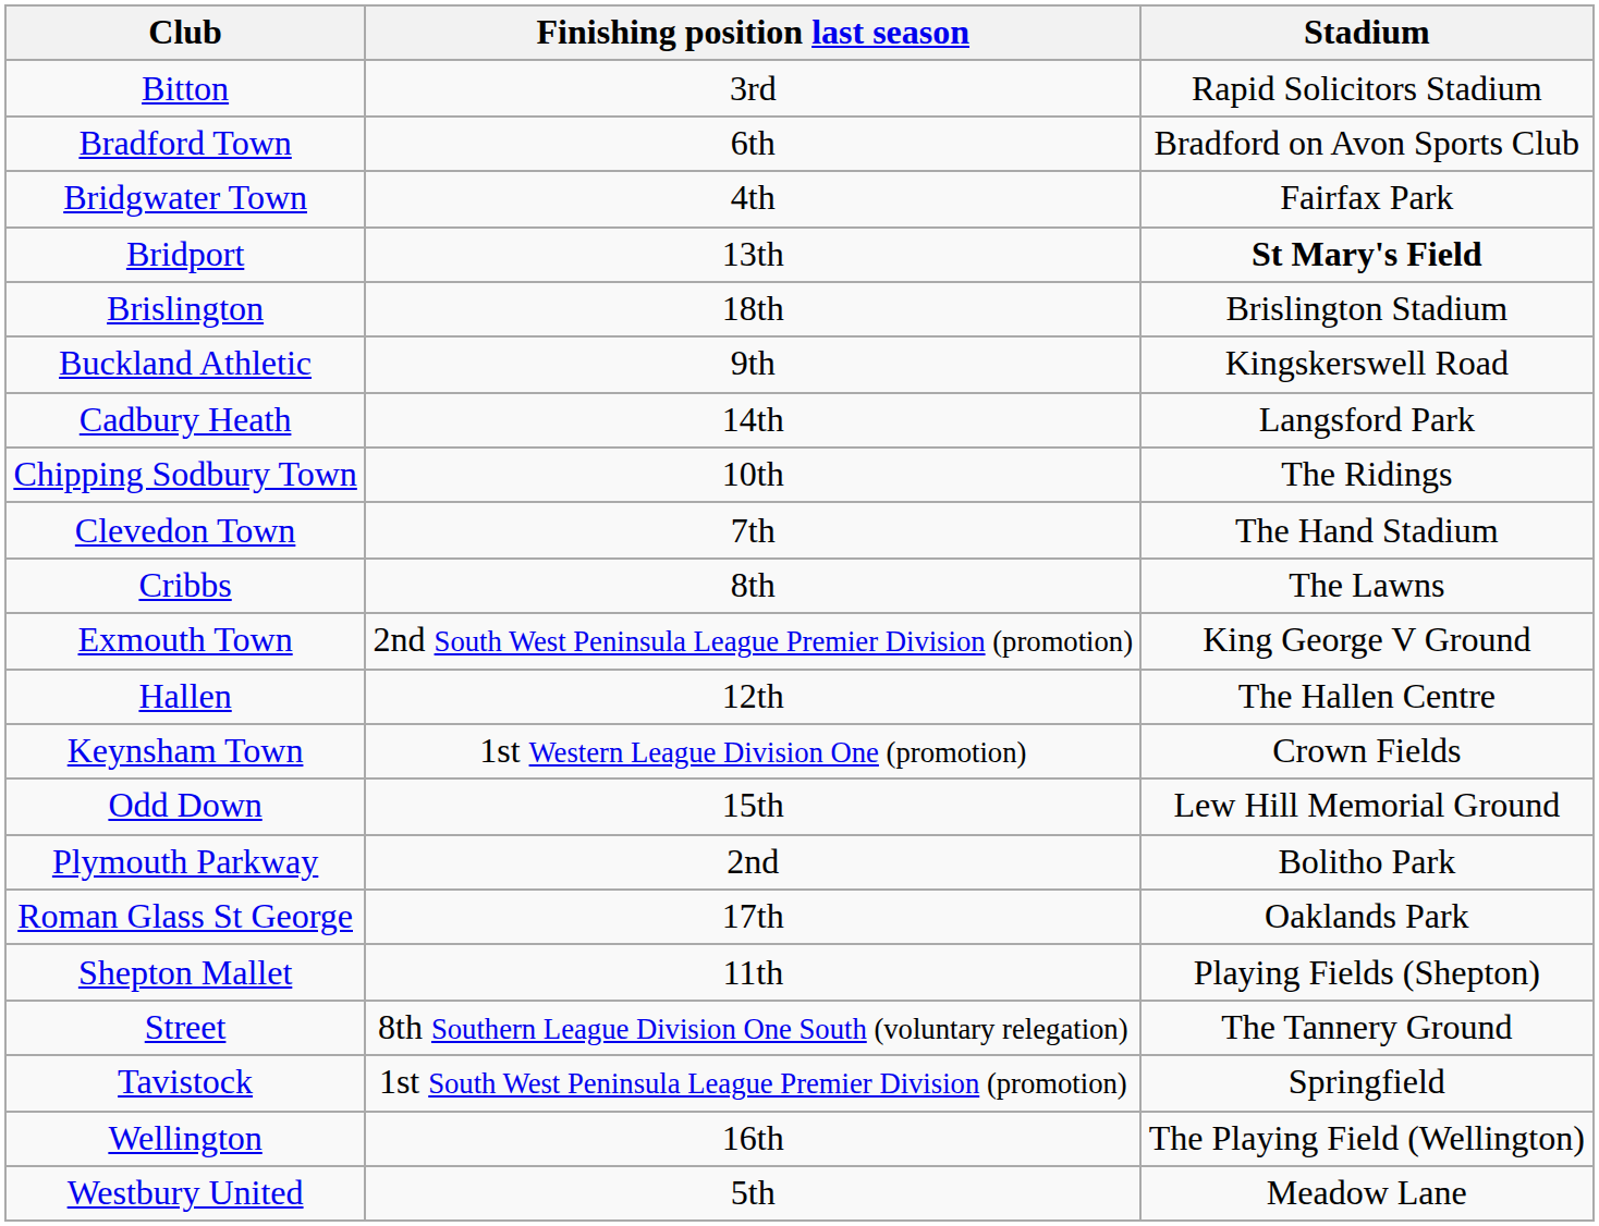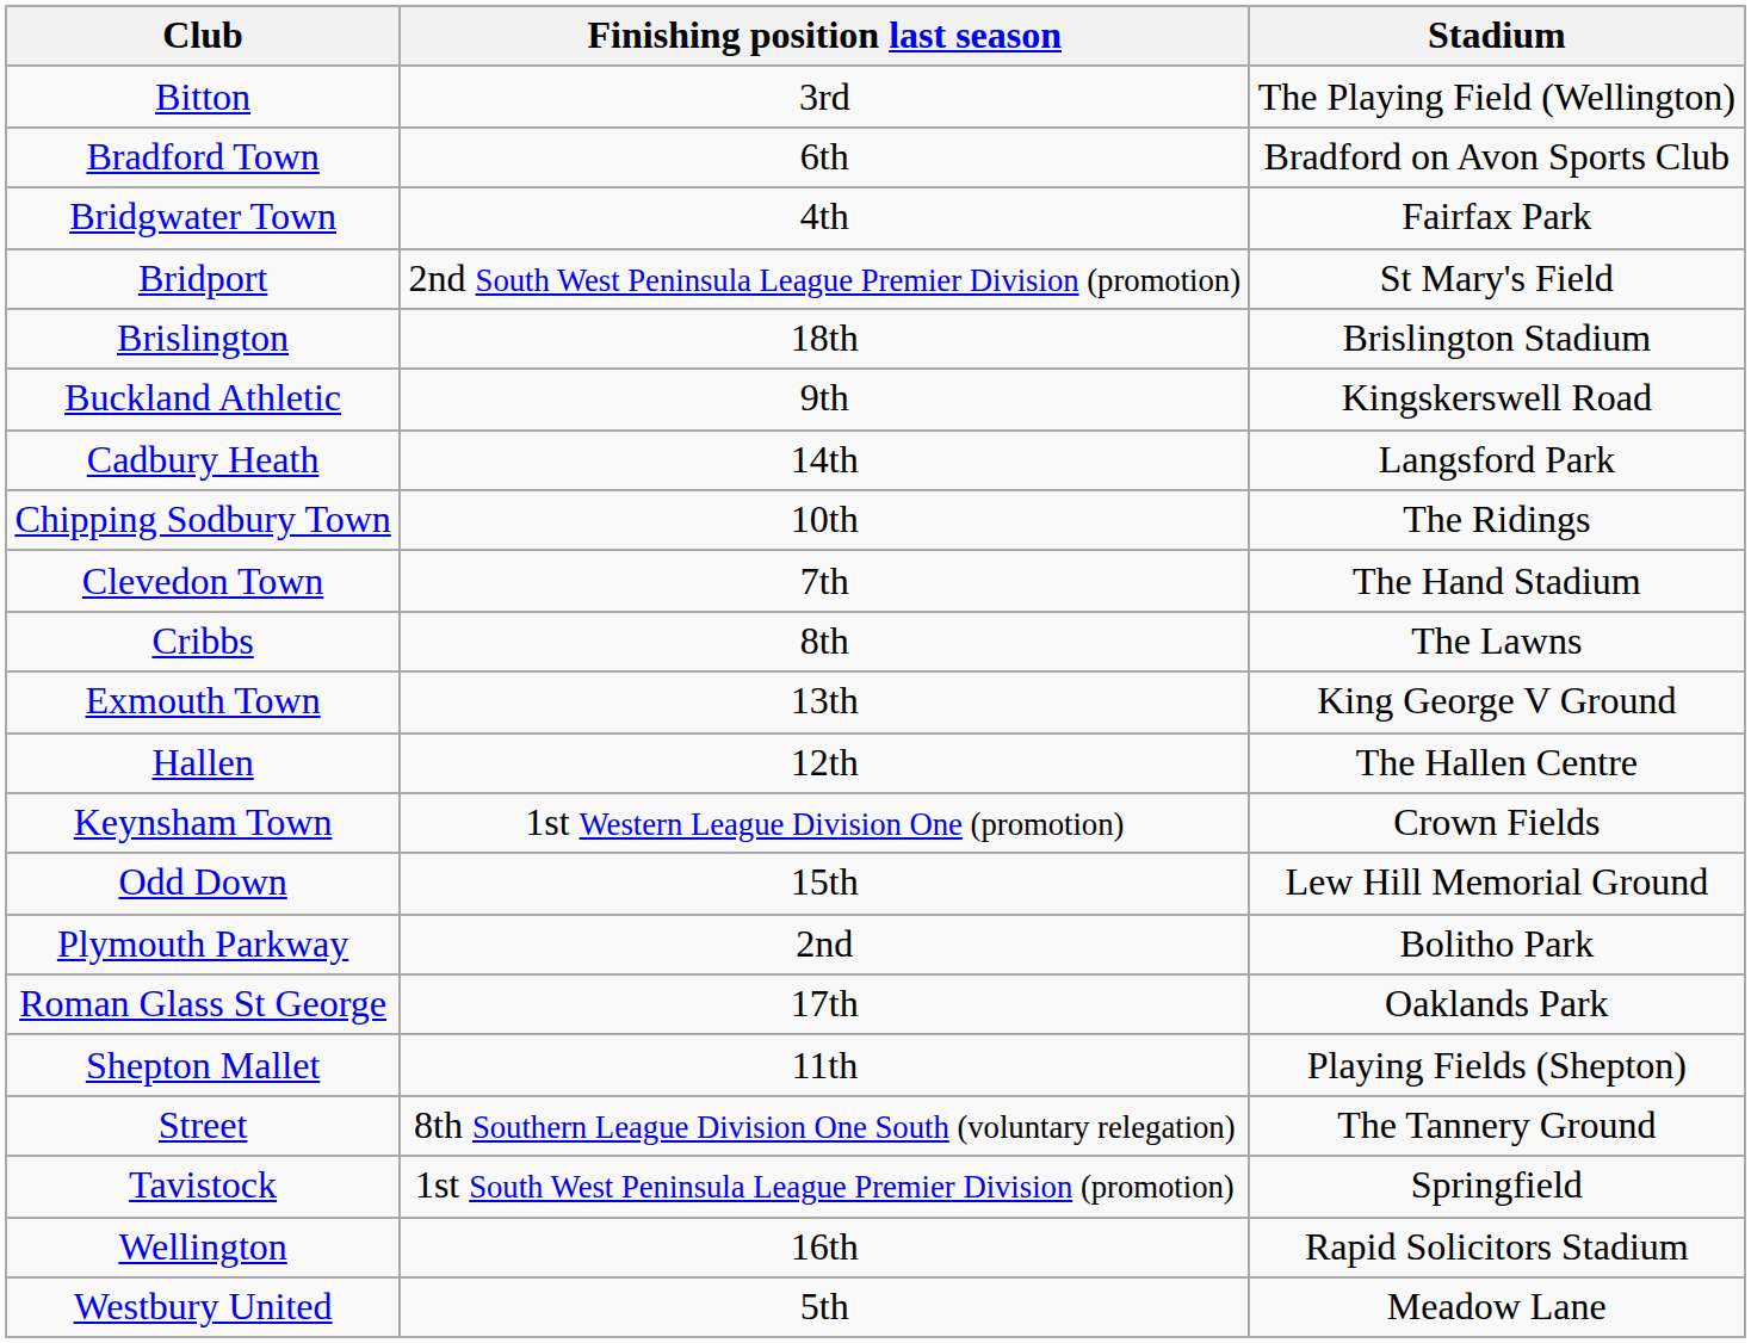 <table class="wikitable sortable" style="text-align:center;">
 <tr>
 <th>Club</th>
 <th>Finishing position <a href='#'>last season</a></th>
 <th>Stadium</th>
 </tr>
 <tr>
 <td><a href='#'>Bitton</a></td>
 <td>3rd</td>
-<td>Rapid Solicitors Stadium</td>
+<td>The Playing Field (Wellington)</td>
 </tr>
 <tr>
 <td><a href='#'>Bradford Town</a></td>
 <td>6th</td>
 <td>Bradford on Avon Sports Club</td>
 </tr>
 <tr>
 <td><a href='#'>Bridgwater Town</a></td>
 <td>4th</td>
 <td>Fairfax Park</td>
 </tr>
 <tr>
 <td><a href='#'>Bridport</a></td>
-<td>13th</td>
-<td><strong>St Mary's Field</strong></td>
+<td>2nd <small><a href='#'>South West Peninsula League Premier Division</a> (promotion)</small></td>
+<td>St Mary's Field</td>
 </tr>
 <tr>
 <td><a href='#'>Brislington</a></td>
 <td>18th</td>
 <td>Brislington Stadium</td>
 </tr>
 <tr>
 <td><a href='#'>Buckland Athletic</a></td>
 <td>9th</td>
 <td>Kingskerswell Road</td>
 </tr>
 <tr>
 <td><a href='#'>Cadbury Heath</a></td>
 <td>14th</td>
 <td>Langsford Park</td>
 </tr>
 <tr>
 <td><a href='#'>Chipping Sodbury Town</a></td>
 <td>10th</td>
 <td>The Ridings</td>
 </tr>
 <tr>
 <td><a href='#'>Clevedon Town</a></td>
 <td>7th</td>
 <td>The Hand Stadium</td>
 </tr>
 <tr>
 <td><a href='#'>Cribbs</a></td>
 <td>8th</td>
 <td>The Lawns</td>
 </tr>
 <tr>
 <td><a href='#'>Exmouth Town</a></td>
-<td>2nd <small><a href='#'>South West Peninsula League Premier Division</a> (promotion)</small></td>
+<td>13th</td>
 <td>King George V Ground</td>
 </tr>
 <tr>
 <td><a href='#'>Hallen</a></td>
 <td>12th</td>
 <td>The Hallen Centre</td>
 </tr>
 <tr>
 <td><a href='#'>Keynsham Town</a></td>
 <td>1st <small><a href='#'>Western League Division One</a> (promotion)</small></td>
 <td>Crown Fields</td>
 </tr>
 <tr>
 <td><a href='#'>Odd Down</a></td>
 <td>15th</td>
 <td>Lew Hill Memorial Ground</td>
 </tr>
 <tr>
 <td><a href='#'>Plymouth Parkway</a></td>
 <td>2nd</td>
 <td>Bolitho Park</td>
 </tr>
 <tr>
 <td><a href='#'>Roman Glass St George</a></td>
 <td>17th</td>
 <td>Oaklands Park</td>
 </tr>
 <tr>
 <td><a href='#'>Shepton Mallet</a></td>
 <td>11th</td>
 <td>Playing Fields (Shepton)</td>
 </tr>
 <tr>
 <td><a href='#'>Street</a></td>
 <td>8th <small><a href='#'>Southern League Division One South</a> (voluntary relegation)</small></td>
 <td>The Tannery Ground</td>
 </tr>
 <tr>
 <td><a href='#'>Tavistock</a></td>
 <td>1st <small><a href='#'>South West Peninsula League Premier Division</a> (promotion)</small></td>
 <td>Springfield</td>
 </tr>
 <tr>
 <td><a href='#'>Wellington</a></td>
 <td>16th</td>
-<td>The Playing Field (Wellington)</td>
+<td>Rapid Solicitors Stadium</td>
 </tr>
 <tr>
 <td><a href='#'>Westbury United</a></td>
 <td>5th</td>
 <td>Meadow Lane</td>
 </tr>
 </table>
